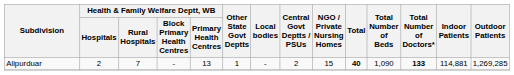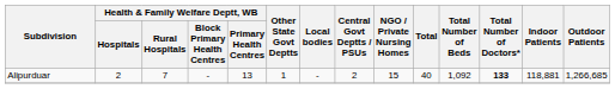 <table class="wikitable" style="text-align:center;font-size: 9pt">
 <tr>
 <th width="110" rowspan="2">Subdivision</th>
 <th width="160" colspan="4" rowspan="1">Health & Family Welfare Deptt, WB</th>
 <th widthspan="110" rowspan="2">Other<br>State<br>Govt<br>Deptts</th>
 <th widthspan="110" rowspan="2">Local<br>bodies</th>
 <th widthspan="110" rowspan="2">Central<br>Govt<br>Deptts /<br>PSUs</th>
 <th widthspan="110" rowspan="2">NGO /<br>Private<br>Nursing<br>Homes</th>
 <th widthspan="110" rowspan="2">Total</th>
 <th widthspan="110" rowspan="2">Total<br>Number<br>of<br>Beds</th>
 <th widthspan="110" rowspan="2">Total<br>Number<br>of<br>Doctors*</th>
 <th widthspan="130" rowspan="2">Indoor<br>Patients</th>
 <th widthspan="130" rowspan="2">Outdoor<br>Patients</th>
 </tr>
 <tr>
 <th width="40">Hospitals<br></th>
 <th width="40">Rural<br>Hospitals<br></th>
 <th width="40">Block<br>Primary<br>Health<br>Centres<br></th>
 <th width="40">Primary<br>Health<br>Centres<br></th>
 </tr>
 <tr>
 <td align=left>Alipurduar</td>
 <td align="center">2</td>
 <td align="center">7</td>
 <td align="center">-</td>
 <td align="center">13</td>
 <td align="center">1</td>
 <td align="center">-</td>
 <td align="center">2</td>
 <td align="center">15</td>
-<td align="center"><strong>40</strong></td>
-<td align="center">1,090</td>
+<td align="center">40</td>
+<td align="center">1,092</td>
 <td align="center"><strong>133</strong></td>
-<td align="center">114,881</td>
-<td align="center">1,269,285</td>
+<td align="center">118,881</td>
+<td align="center">1,266,685</td>
 </tr>
 <tr>
 </tr>
 </table>
